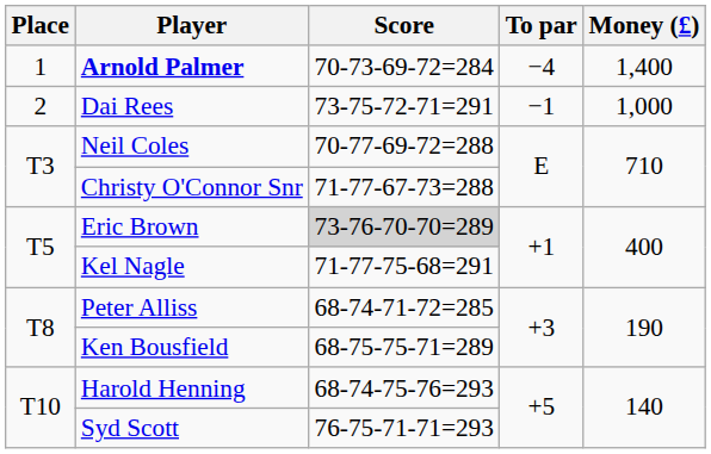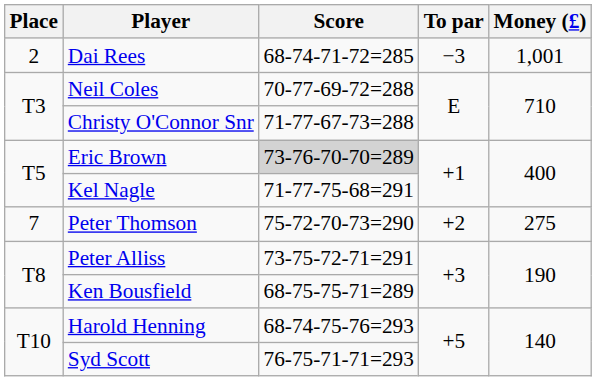 <table class="wikitable">
 <tr>
 <th>Place</th>
 <th>Player</th>
 <th>Score</th>
 <th>To par</th>
 <th>Money (<a href='#'>£</a>)</th>
 </tr>
 <tr>
-<td align="center">1</td>
-<td> <strong><a href='#'>Arnold Palmer</a></strong></td>
-<td>70-73-69-72=284</td>
-<td align="center">−4</td>
-<td align="center">1,400</td>
-</tr>
-<tr>
 <td align="center">2</td>
 <td> <a href='#'>Dai Rees</a></td>
-<td>73-75-72-71=291</td>
-<td align="center">−1</td>
-<td align="center">1,000</td>
+<td>68-74-71-72=285</td>
+<td align="center">−3</td>
+<td align="center">1,001</td>
 </tr>
 <tr>
 <td rowspan=2 align="center">T3</td>
 <td> <a href='#'>Neil Coles</a></td>
 <td>70-77-69-72=288</td>
 <td rowspan=2 align="center">E</td>
 <td rowspan=2 align="center">710</td>
 </tr>
 <tr>
 <td> <a href='#'>Christy O'Connor Snr</a></td>
 <td>71-77-67-73=288</td>
 </tr>
 <tr>
 <td rowspan=2 align="center">T5</td>
 <td> <a href='#'>Eric Brown</a></td>
 <td style="background: lightgrey;">73-76-70-70=289</td>
 <td rowspan=2 align="center">+1</td>
 <td rowspan=2 align="center">400</td>
 </tr>
 <tr>
 <td> <a href='#'>Kel Nagle</a></td>
 <td>71-77-75-68=291</td>
 </tr>
 <tr>
+<td align="center">7</td>
+<td> <a href='#'>Peter Thomson</a></td>
+<td>75-72-70-73=290</td>
+<td align="center">+2</td>
+<td align="center">275</td>
+</tr>
+<tr>
 <td rowspan=2 align="center">T8</td>
 <td> <a href='#'>Peter Alliss</a></td>
-<td>68-74-71-72=285</td>
+<td>73-75-72-71=291</td>
 <td rowspan=2 align="center">+3</td>
 <td rowspan=2 align="center">190</td>
 </tr>
 <tr>
 <td> <a href='#'>Ken Bousfield</a></td>
 <td>68-75-75-71=289</td>
 </tr>
 <tr>
 <td rowspan=2 align="center">T10</td>
 <td> <a href='#'>Harold Henning</a></td>
 <td>68-74-75-76=293</td>
 <td rowspan=2 align="center">+5</td>
 <td rowspan=2 align="center">140</td>
 </tr>
 <tr>
 <td> <a href='#'>Syd Scott</a></td>
 <td>76-75-71-71=293</td>
 </tr>
 </table>
